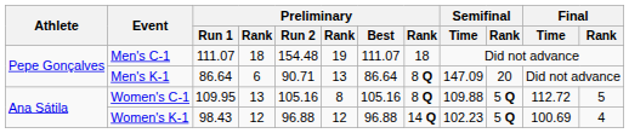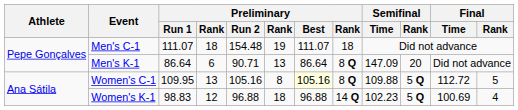 <table class="wikitable" style="font-size:90%">
 <tr>
 <th rowspan=2>Athlete</th>
 <th rowspan=2>Event</th>
 <th colspan=6>Preliminary</th>
 <th colspan=2>Semifinal</th>
 <th colspan=2>Final</th>
 </tr>
 <tr style="font-size:95%">
 <th>Run 1</th>
 <th>Rank</th>
 <th>Run 2</th>
 <th>Rank</th>
 <th>Best</th>
 <th>Rank</th>
 <th>Time</th>
 <th>Rank</th>
 <th>Time</th>
 <th>Rank</th>
 </tr>
 <tr align=center>
 <td align=left rowspan=2><a href='#'>Pepe Gonçalves</a></td>
 <td align=left><a href='#'>Men's C-1</a></td>
 <td>111.07</td>
 <td>18</td>
 <td>154.48</td>
 <td>19</td>
 <td>111.07</td>
 <td>18</td>
 <td colspan=4>Did not advance</td>
 </tr>
 <tr align=center>
 <td align=left><a href='#'>Men's K-1</a></td>
 <td>86.64</td>
 <td>6</td>
 <td>90.71</td>
 <td>13</td>
 <td>86.64</td>
 <td>8 <strong>Q</strong></td>
 <td>147.09</td>
 <td>20</td>
 <td colspan=2>Did not advance</td>
 </tr>
 <tr align=center>
 <td align=left rowspan=2><a href='#'>Ana Sátila</a></td>
 <td align=left><a href='#'>Women's C-1</a></td>
 <td>109.95</td>
 <td>13</td>
 <td>105.16</td>
 <td>8</td>
-<td>105.16</td>
+<td style="background: lightyellow;">105.16</td>
 <td>8 <strong>Q</strong></td>
 <td>109.88</td>
 <td>5 <strong>Q</strong></td>
 <td>112.72</td>
 <td>5</td>
 </tr>
 <tr align=center>
 <td align=left><a href='#'>Women's K-1</a></td>
-<td>98.43</td>
+<td>98.83</td>
 <td>12</td>
 <td>96.88</td>
-<td>12</td>
+<td>18</td>
 <td>96.88</td>
 <td>14 <strong>Q</strong></td>
 <td>102.23</td>
 <td>5 <strong>Q</strong></td>
 <td>100.69</td>
 <td>4</td>
 </tr>
 </table>
